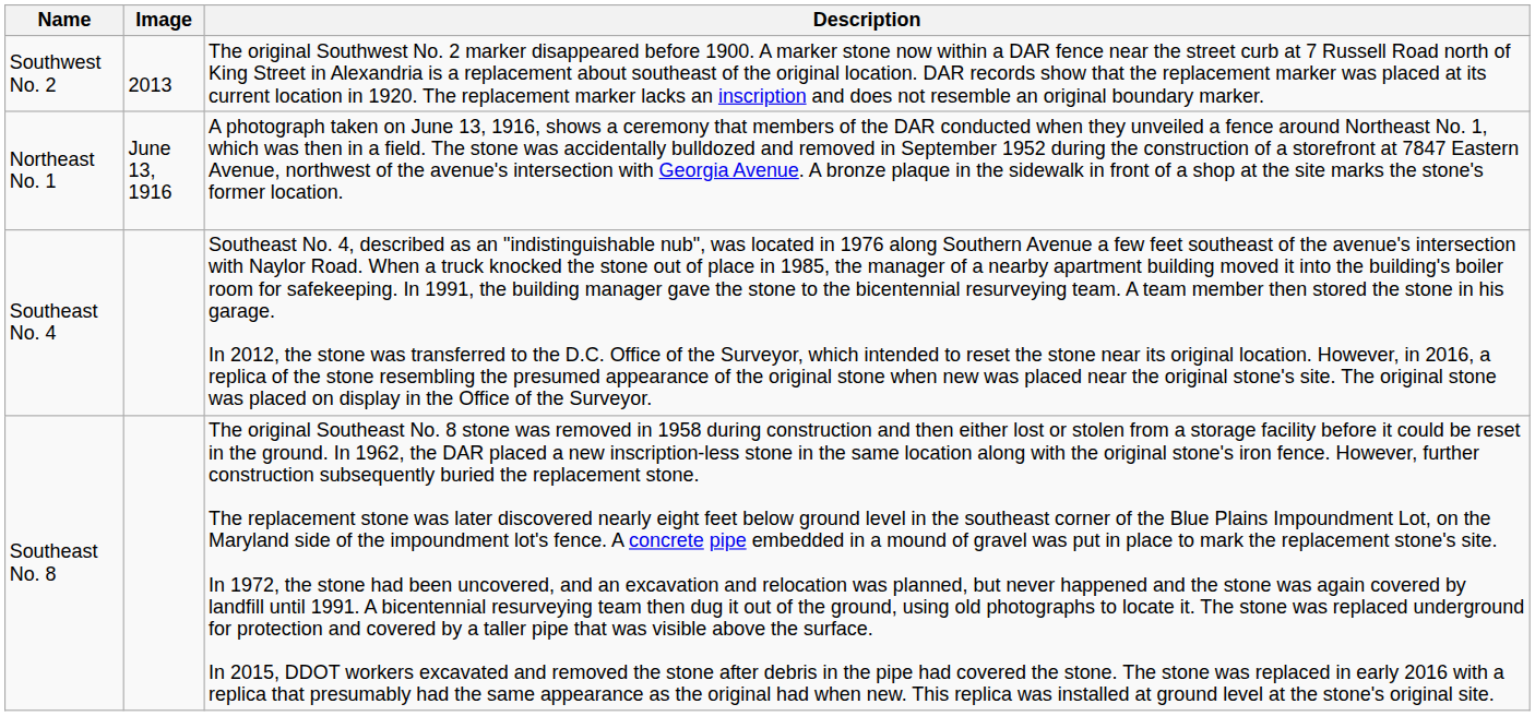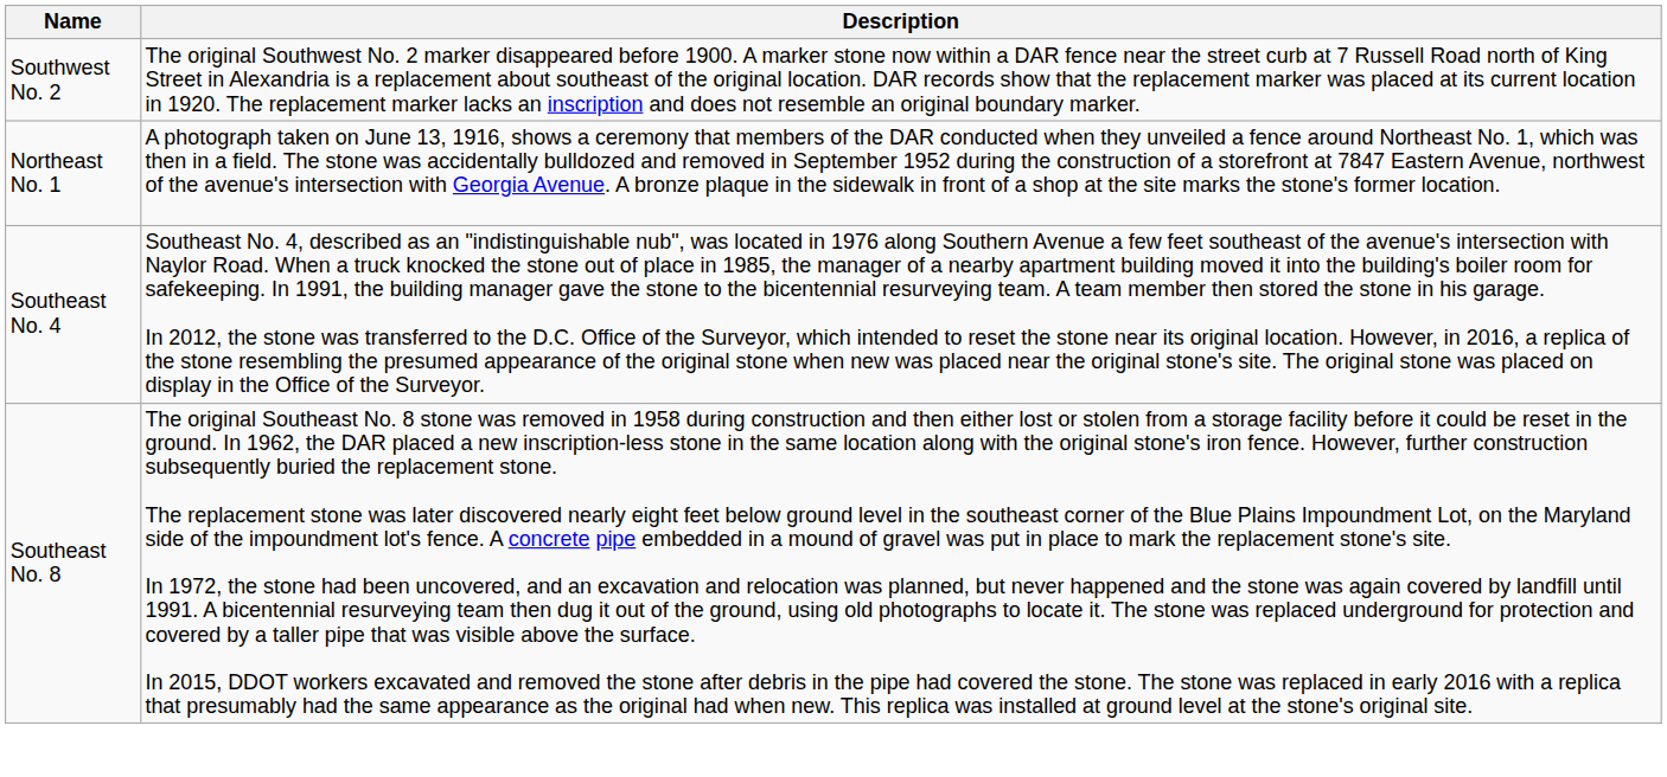 <table class="wikitable" style="width:auto">
 <tr>
 <th style="width:5%"><strong>Name</strong></th>
-<th style="width:4%"><strong>Image</strong></th>
 <th style="width:70%"><strong>Description</strong></th>
 </tr>
 <tr>
 <td>Southwest No. 2</td>
-<td><br>2013</td>
 <td>The original Southwest No. 2 marker disappeared before 1900. A marker stone now within a DAR fence near the street curb at 7 Russell Road north of King Street in Alexandria is a replacement about  southeast of the original location. DAR records show that the replacement marker was placed at its current location in 1920.  The replacement marker lacks an <a href='#'>inscription</a> and does not resemble an original boundary marker.</td>
 </tr>
 <tr>
 <td>Northeast No. 1</td>
-<td>June 13, 1916</td>
 <td>A photograph taken on June 13, 1916, shows a ceremony that members of the DAR conducted when they unveiled a fence around Northeast No. 1, which was then in a field. The stone was accidentally bulldozed and removed in September 1952 during the construction of a storefront at 7847 Eastern Avenue, northwest of the avenue's intersection with <a href='#'>Georgia Avenue</a>.  A bronze plaque in the sidewalk in front of a shop at the site marks the stone's former location.<br><br></td>
 </tr>
 <tr>
 <td>Southeast No. 4</td>
-<td></td>
 <td>Southeast No. 4, described as an "indistinguishable nub", was located in 1976 along Southern Avenue a few feet southeast of the avenue's intersection with Naylor Road. When a truck knocked the stone out of place in 1985, the manager of a nearby apartment building moved it into the building's boiler room for safekeeping. In 1991, the building manager gave the stone to the bicentennial resurveying team. A team member then stored the stone in his garage.<br><br>In 2012, the stone was transferred to the D.C. Office of the Surveyor, which intended to reset the stone near its original location. However, in 2016, a replica of the stone resembling the presumed appearance of the original stone when new was placed near the original stone's site. The original stone was placed on display in the Office of the Surveyor.</td>
 </tr>
 <tr>
 <td>Southeast No. 8</td>
-<td></td>
 <td>The original Southeast No. 8 stone was removed in 1958 during construction and then either lost or stolen from a storage facility before it could be reset in the ground. In 1962, the DAR placed a new inscription-less stone in the same location along with the original stone's iron fence. However, further construction subsequently buried the replacement stone.<br><br>The replacement stone was later discovered nearly eight feet below ground level in the southeast corner of the Blue Plains Impoundment Lot, on the Maryland side of the impoundment lot's fence.   A <a href='#'>concrete</a> <a href='#'>pipe</a> embedded in a mound of gravel was put in place to mark the replacement stone's site.<br><br>In 1972, the stone had been uncovered, and an excavation and relocation was planned, but never happened and the stone was again covered by landfill until 1991.  A bicentennial resurveying team then dug it out of the ground, using old photographs to locate it.  The stone was replaced underground for protection and covered by a taller pipe that was visible above the surface.<br><br>In 2015, DDOT workers excavated and removed the stone after debris in the pipe had covered the stone.  The stone was replaced in early 2016 with a replica that presumably had the same appearance as the original had when new. This replica was installed at ground level at the stone's original site.</td>
 </tr>
 </table>
